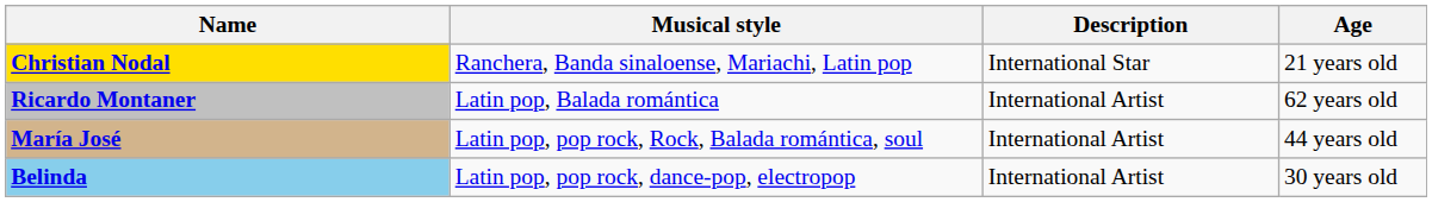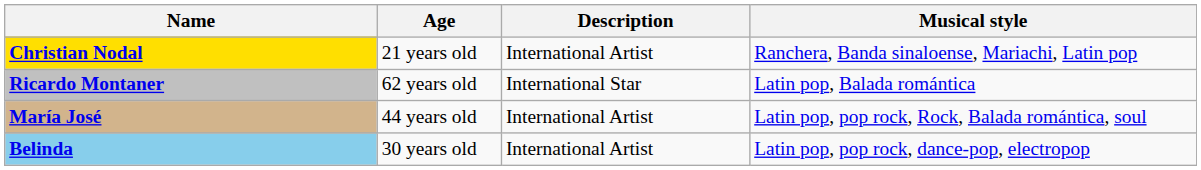 <table class="wikitable" style="font-size:90%; width:100%">
 <tr>
 <th width="15%">Name</th>
+<th width="05%">Age</th>
+<th width="10%">Description</th>
 <th width="18%">Musical style</th>
-<th width="10%">Description</th>
-<th width="05%">Age</th>
 </tr>
 <tr>
 <td style="background:#FFDF00"><strong><a href='#'>Christian Nodal</a></strong></td>
+<td>21 years old</td>
+<td>International Artist</td>
 <td><a href='#'>Ranchera</a>, <a href='#'>Banda sinaloense</a>, <a href='#'>Mariachi</a>, <a href='#'>Latin pop</a></td>
-<td>International Star</td>
-<td>21 years old</td>
 </tr>
 <tr>
 <td style="background:silver"><strong><a href='#'>Ricardo Montaner</a></strong></td>
+<td>62 years old</td>
+<td>International Star</td>
 <td><a href='#'>Latin pop</a>, <a href='#'>Balada romántica</a></td>
-<td>International Artist</td>
-<td>62 years old</td>
 </tr>
 <tr>
 <td style="background:tan"><strong><a href='#'>María José</a></strong></td>
+<td>44 years old</td>
+<td>International Artist</td>
 <td><a href='#'>Latin pop</a>, <a href='#'>pop rock</a>, <a href='#'>Rock</a>, <a href='#'>Balada romántica</a>, <a href='#'>soul</a></td>
-<td>International Artist</td>
-<td>44 years old</td>
 </tr>
 <tr>
 <td style="background:skyblue"><strong><a href='#'>Belinda</a></strong></td>
+<td>30 years old</td>
+<td>International Artist</td>
 <td><a href='#'>Latin pop</a>, <a href='#'>pop rock</a>, <a href='#'>dance-pop</a>, <a href='#'>electropop</a></td>
-<td>International Artist</td>
-<td>30 years old</td>
 </tr>
 </table>
